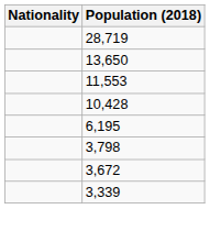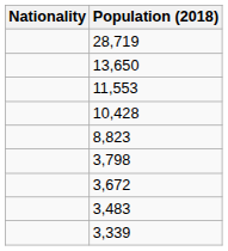 <table class="wikitable floatright">
 <tr>
 <th>Nationality</th>
 <th>Population (2018)</th>
 </tr>
 <tr>
 <td></td>
 <td>28,719</td>
 </tr>
 <tr>
 <td></td>
 <td>13,650</td>
 </tr>
 <tr>
 <td></td>
 <td>11,553</td>
 </tr>
 <tr>
 <td></td>
 <td>10,428</td>
 </tr>
 <tr>
 <td></td>
-<td>6,195</td>
+<td>8,823</td>
 </tr>
 <tr>
 <td></td>
 <td>3,798</td>
 </tr>
 <tr>
 <td></td>
 <td>3,672</td>
 </tr>
 <tr>
 <td></td>
+<td>3,483</td>
+</tr>
+<tr>
+<td></td>
 <td>3,339</td>
 </tr>
 </table>
